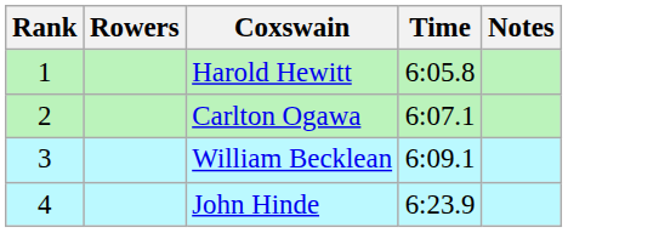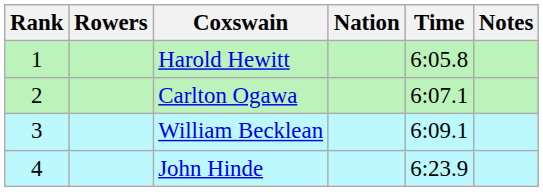 <table class="wikitable sortable" style="text-align:center">
 <tr>
 <th>Rank</th>
 <th>Rowers</th>
 <th>Coxswain</th>
+<th>Nation</th>
 <th>Time</th>
 <th>Notes</th>
 </tr>
 <tr bgcolor=bbf3bb>
 <td>1</td>
 <td></td>
 <td align=left><a href='#'>Harold Hewitt</a></td>
+<td align=left></td>
 <td>6:05.8</td>
 <td></td>
 </tr>
 <tr bgcolor=bbf3bb>
 <td>2</td>
 <td></td>
 <td align=left><a href='#'>Carlton Ogawa</a></td>
+<td align=left></td>
 <td>6:07.1</td>
 <td></td>
 </tr>
 <tr bgcolor=bbf9ff>
 <td>3</td>
 <td></td>
 <td align=left><a href='#'>William Becklean</a></td>
+<td align=left></td>
 <td>6:09.1</td>
 <td></td>
 </tr>
 <tr bgcolor=bbf9ff>
 <td>4</td>
 <td></td>
 <td align=left><a href='#'>John Hinde</a></td>
+<td align=left></td>
 <td>6:23.9</td>
 <td></td>
 </tr>
 </table>
